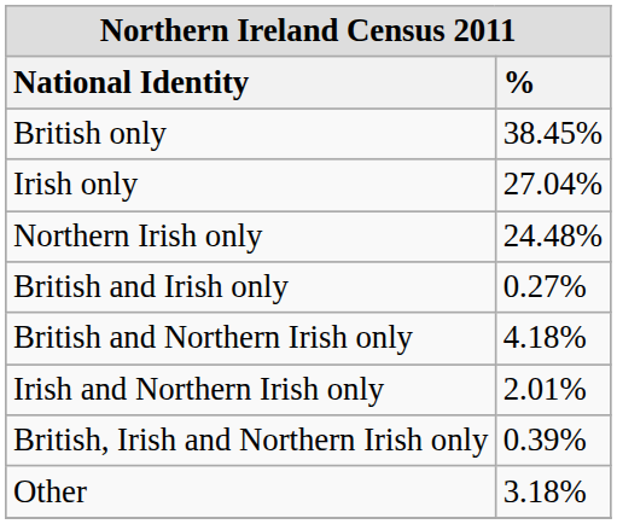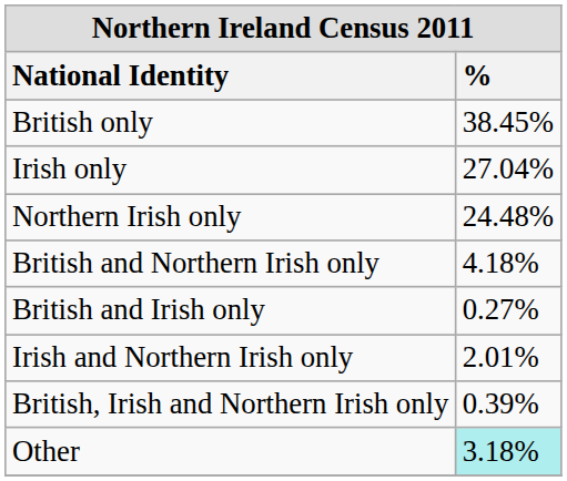 <table class="wikitable">
 <tr style="background:#ddd;">
 <td colspan="2" style="text-align:center;"><strong>Northern Ireland Census 2011</strong></td>
 </tr>
 <tr>
 <th style="text-align:left">National Identity</th>
 <th style="text-align:left">%</th>
 </tr>
 <tr>
 <td>British only</td>
 <td>38.45%</td>
 </tr>
 <tr>
 <td>Irish only</td>
 <td>27.04%</td>
 </tr>
 <tr>
 <td>Northern Irish only</td>
 <td>24.48%</td>
 </tr>
 <tr>
+<td>British and Northern Irish only</td>
+<td>4.18%</td>
+</tr>
+<tr>
 <td>British and Irish only</td>
 <td>0.27%</td>
-</tr>
-<tr>
-<td>British and Northern Irish only</td>
-<td>4.18%</td>
 </tr>
 <tr>
 <td>Irish and Northern Irish only</td>
 <td>2.01%</td>
 </tr>
 <tr>
 <td>British, Irish and Northern Irish only</td>
 <td>0.39%</td>
 </tr>
 <tr>
 <td>Other</td>
-<td>3.18%</td>
+<td style="background: paleturquoise;">3.18%</td>
 </tr>
 <tr>
 </tr>
 </table>
